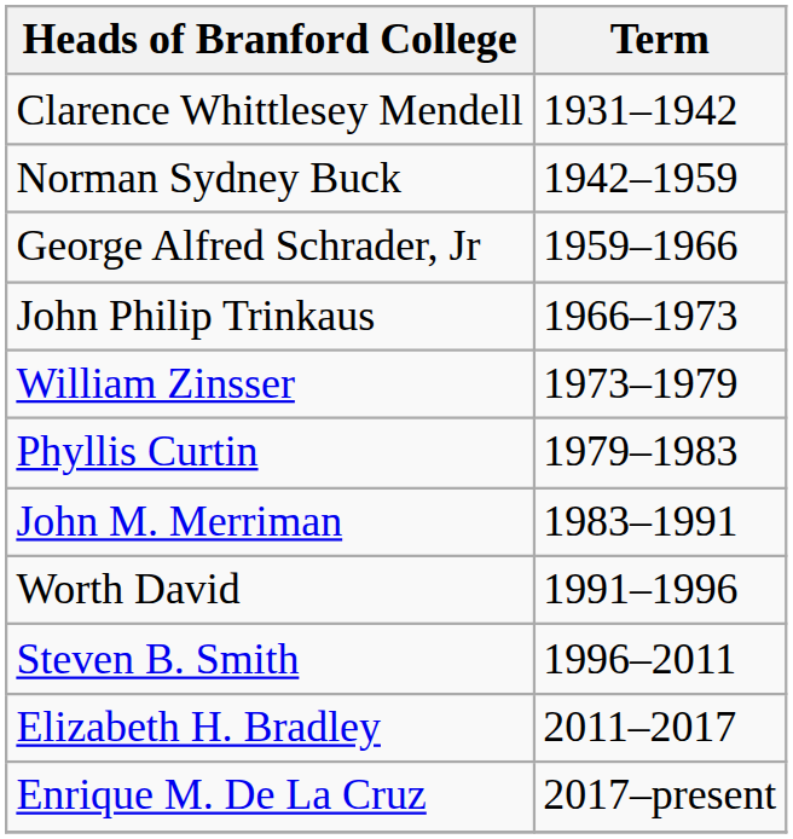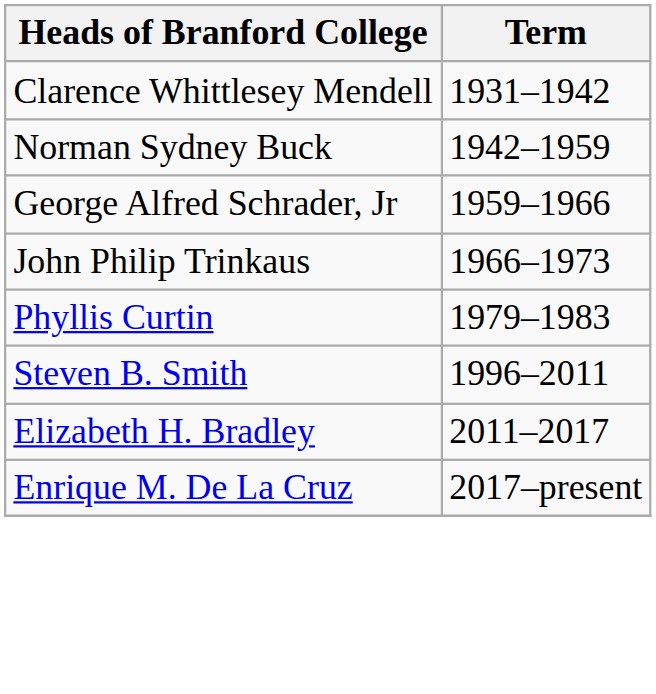 <table class="wikitable">
 <tr>
 <th>Heads of Branford College</th>
 <th>Term</th>
 </tr>
 <tr>
 <td>Clarence Whittlesey Mendell</td>
 <td>1931–1942</td>
 </tr>
 <tr>
 <td>Norman Sydney Buck</td>
 <td>1942–1959</td>
 </tr>
 <tr>
 <td>George Alfred Schrader, Jr</td>
 <td>1959–1966</td>
 </tr>
 <tr>
 <td>John Philip Trinkaus</td>
 <td>1966–1973</td>
 </tr>
 <tr>
-<td><a href='#'>William Zinsser</a></td>
-<td>1973–1979</td>
-</tr>
-<tr>
 <td><a href='#'>Phyllis Curtin</a></td>
 <td>1979–1983</td>
-</tr>
-<tr>
-<td><a href='#'>John M. Merriman</a></td>
-<td>1983–1991</td>
-</tr>
-<tr>
-<td>Worth David</td>
-<td>1991–1996</td>
 </tr>
 <tr>
 <td><a href='#'>Steven B. Smith</a></td>
 <td>1996–2011</td>
 </tr>
 <tr>
 <td><a href='#'>Elizabeth H. Bradley</a></td>
 <td>2011–2017</td>
 </tr>
 <tr>
 <td><a href='#'>Enrique M. De La Cruz</a></td>
 <td>2017–present</td>
 </tr>
 <tr>
 </tr>
 </table>
